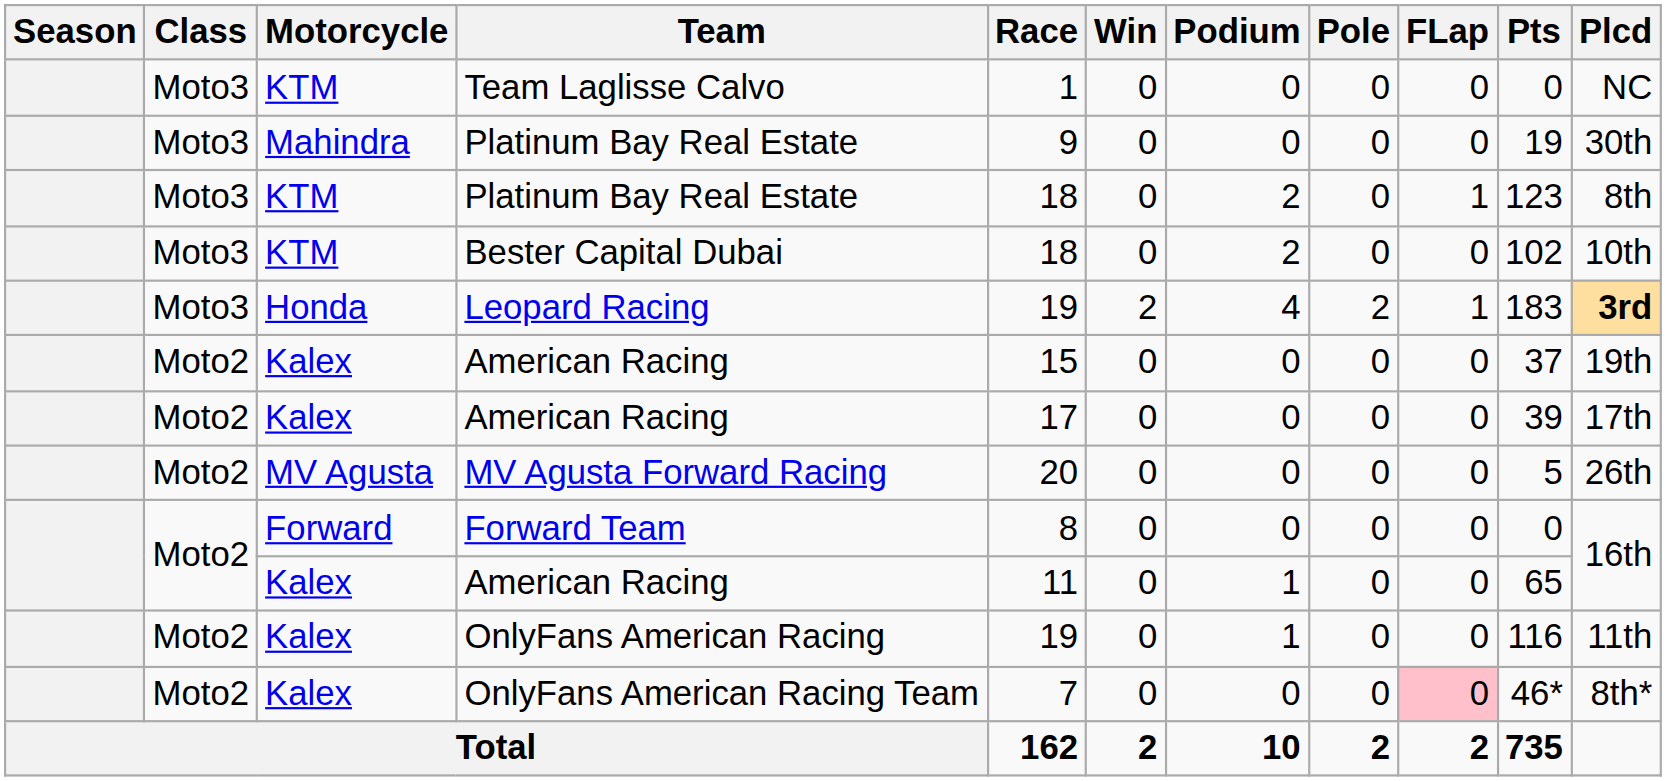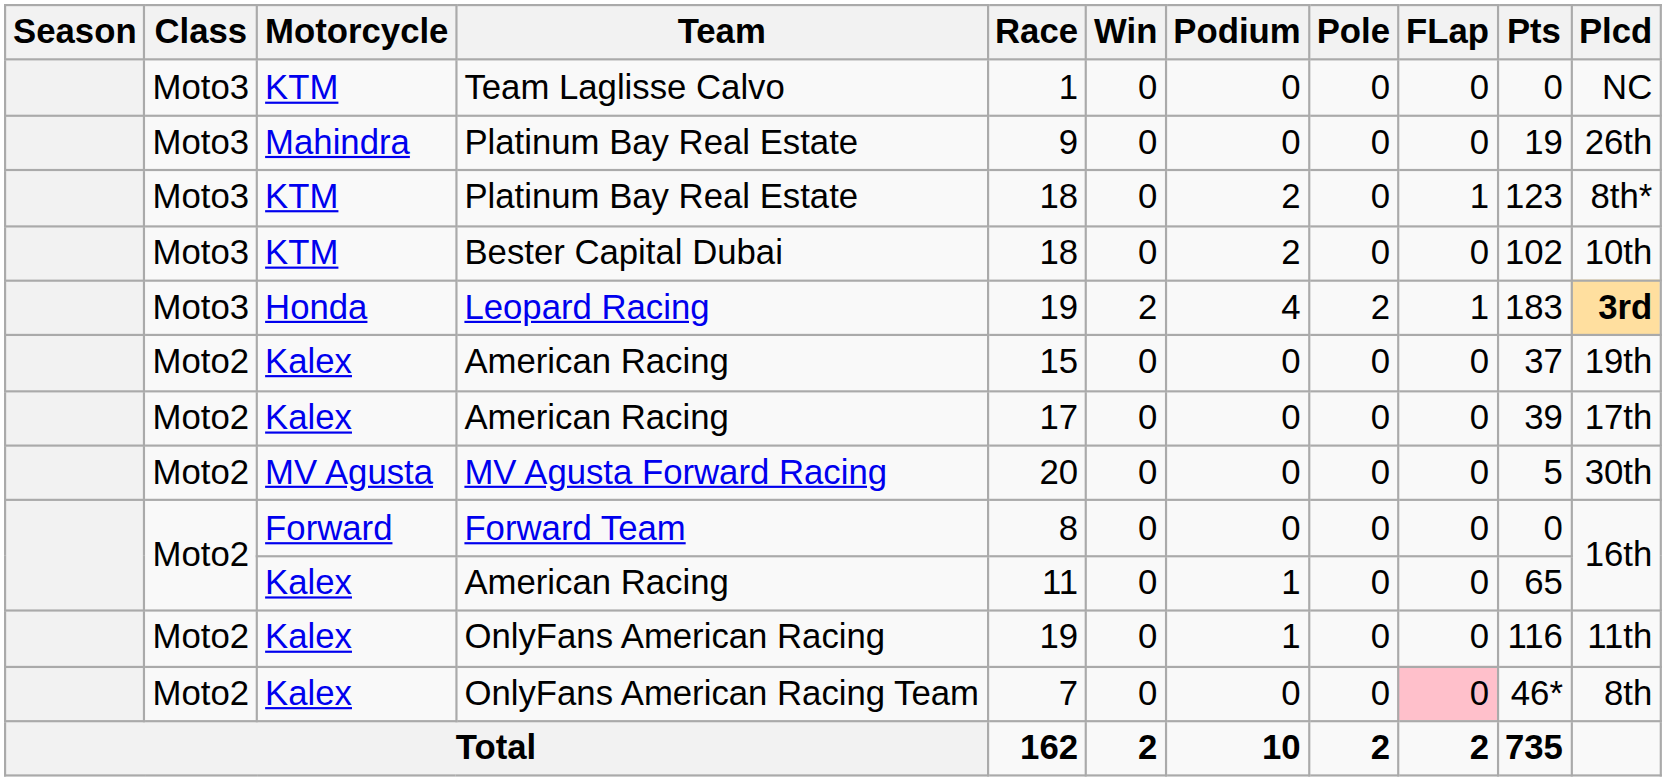 <table class="wikitable" style="text-align:right;">
 <tr>
 <th>Season</th>
 <th>Class</th>
 <th>Motorcycle</th>
 <th>Team</th>
 <th>Race</th>
 <th>Win</th>
 <th>Podium</th>
 <th>Pole</th>
 <th>FLap</th>
 <th>Pts</th>
 <th>Plcd</th>
 </tr>
 <tr>
 <th></th>
 <td>Moto3</td>
 <td style="text-align:left;"><a href='#'>KTM</a></td>
 <td style="text-align:left;">Team Laglisse Calvo</td>
 <td>1</td>
 <td>0</td>
 <td>0</td>
 <td>0</td>
 <td>0</td>
 <td>0</td>
 <td>NC</td>
 </tr>
 <tr>
 <th></th>
 <td>Moto3</td>
 <td style="text-align:left;"><a href='#'>Mahindra</a></td>
 <td style="text-align:left;">Platinum Bay Real Estate</td>
 <td>9</td>
 <td>0</td>
 <td>0</td>
 <td>0</td>
 <td>0</td>
 <td>19</td>
-<td>30th</td>
+<td>26th</td>
 </tr>
 <tr>
 <th></th>
 <td>Moto3</td>
 <td style="text-align:left;"><a href='#'>KTM</a></td>
 <td style="text-align:left;">Platinum Bay Real Estate</td>
 <td>18</td>
 <td>0</td>
 <td>2</td>
 <td>0</td>
 <td>1</td>
 <td>123</td>
-<td>8th</td>
+<td>8th*</td>
 </tr>
 <tr>
 <th></th>
 <td>Moto3</td>
 <td style="text-align:left;"><a href='#'>KTM</a></td>
 <td style="text-align:left;">Bester Capital Dubai</td>
 <td>18</td>
 <td>0</td>
 <td>2</td>
 <td>0</td>
 <td>0</td>
 <td>102</td>
 <td>10th</td>
 </tr>
 <tr>
 <th></th>
 <td>Moto3</td>
 <td style="text-align:left;"><a href='#'>Honda</a></td>
 <td style="text-align:left;"><a href='#'>Leopard Racing</a></td>
 <td>19</td>
 <td>2</td>
 <td>4</td>
 <td>2</td>
 <td>1</td>
 <td>183</td>
 <td style="background:#FFDF9F;"><strong>3rd</strong></td>
 </tr>
 <tr>
 <th></th>
 <td>Moto2</td>
 <td style="text-align:left;"><a href='#'>Kalex</a></td>
 <td style="text-align:left;">American Racing</td>
 <td>15</td>
 <td>0</td>
 <td>0</td>
 <td>0</td>
 <td>0</td>
 <td>37</td>
 <td>19th</td>
 </tr>
 <tr>
 <th></th>
 <td>Moto2</td>
 <td style="text-align:left;"><a href='#'>Kalex</a></td>
 <td style="text-align:left;">American Racing</td>
 <td>17</td>
 <td>0</td>
 <td>0</td>
 <td>0</td>
 <td>0</td>
 <td>39</td>
 <td>17th</td>
 </tr>
 <tr>
 <th></th>
 <td>Moto2</td>
 <td style="text-align:left;"><a href='#'>MV Agusta</a></td>
 <td style="text-align:left;"><a href='#'>MV Agusta Forward Racing</a></td>
 <td>20</td>
 <td>0</td>
 <td>0</td>
 <td>0</td>
 <td>0</td>
 <td>5</td>
-<td>26th</td>
+<td>30th</td>
 </tr>
 <tr>
 <th rowspan="2"></th>
 <td rowspan="2">Moto2</td>
 <td style="text-align:left;"><a href='#'> Forward</a></td>
 <td style="text-align:left;"><a href='#'> Forward Team</a></td>
 <td>8</td>
 <td>0</td>
 <td>0</td>
 <td>0</td>
 <td>0</td>
 <td>0</td>
 <td rowspan="2">16th</td>
 </tr>
 <tr>
 <td style="text-align:left;"><a href='#'>Kalex</a></td>
 <td style="text-align:left;">American Racing</td>
 <td>11</td>
 <td>0</td>
 <td>1</td>
 <td>0</td>
 <td>0</td>
 <td>65</td>
 </tr>
 <tr>
 <th></th>
 <td>Moto2</td>
 <td style="text-align:left;"><a href='#'>Kalex</a></td>
 <td style="text-align:left;">OnlyFans American Racing</td>
 <td>19</td>
 <td>0</td>
 <td>1</td>
 <td>0</td>
 <td>0</td>
 <td>116</td>
 <td>11th</td>
 </tr>
 <tr>
 <th></th>
 <td>Moto2</td>
 <td style="text-align:left;"><a href='#'>Kalex</a></td>
 <td style="text-align:left;">OnlyFans American Racing Team</td>
 <td>7</td>
 <td>0</td>
 <td>0</td>
 <td>0</td>
 <td style="background: pink;">0</td>
 <td>46*</td>
-<td>8th*</td>
+<td>8th</td>
 </tr>
 <tr>
 <th colspan="4">Total</th>
 <td><strong>162</strong></td>
 <td><strong>2</strong></td>
 <td><strong>10</strong></td>
 <td><strong>2</strong></td>
 <td><strong>2</strong></td>
 <td><strong>735</strong></td>
 <td></td>
 </tr>
 </table>
